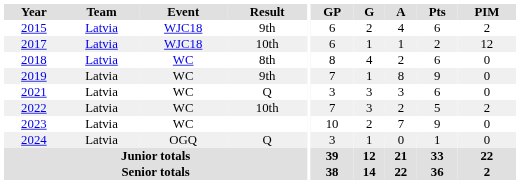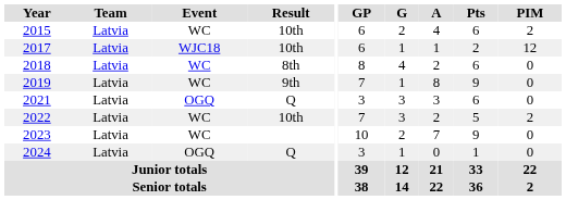 <table border="0" cellpadding="1" cellspacing="0" ID="Table3" style="text-align:center; width:40em">
 <tr ALIGN="center" bgcolor="#e0e0e0">
 <th>Year</th>
 <th>Team</th>
 <th>Event</th>
 <th>Result</th>
 <th rowspan="99" bgcolor="#ffffff"></th>
 <th>GP</th>
 <th>G</th>
 <th>A</th>
 <th>Pts</th>
 <th>PIM</th>
 </tr>
 <tr>
 <td><a href='#'>2015</a></td>
 <td><a href='#'>Latvia</a></td>
-<td><a href='#'>WJC18</a></td>
-<td>9th</td>
+<td>WC</td>
+<td>10th</td>
 <td>6</td>
 <td>2</td>
 <td>4</td>
 <td>6</td>
 <td>2</td>
 </tr>
 <tr bgcolor="#f0f0f0">
 <td><a href='#'>2017</a></td>
 <td><a href='#'>Latvia</a></td>
 <td><a href='#'>WJC18</a></td>
 <td>10th</td>
 <td>6</td>
 <td>1</td>
 <td>1</td>
 <td>2</td>
 <td>12</td>
 </tr>
 <tr>
 <td><a href='#'>2018</a></td>
 <td><a href='#'>Latvia</a></td>
 <td><a href='#'>WC</a></td>
 <td>8th</td>
 <td>8</td>
 <td>4</td>
 <td>2</td>
 <td>6</td>
 <td>0</td>
 </tr>
 <tr bgcolor="#f0f0f0">
 <td><a href='#'>2019</a></td>
 <td>Latvia</td>
 <td>WC</td>
 <td>9th</td>
 <td>7</td>
 <td>1</td>
 <td>8</td>
 <td>9</td>
 <td>0</td>
 </tr>
 <tr>
 <td><a href='#'>2021</a></td>
 <td>Latvia</td>
-<td>WC</td>
+<td><a href='#'>OGQ</a></td>
 <td>Q</td>
 <td>3</td>
 <td>3</td>
 <td>3</td>
 <td>6</td>
 <td>0</td>
 </tr>
 <tr bgcolor="#f0f0f0">
 <td><a href='#'>2022</a></td>
 <td>Latvia</td>
 <td>WC</td>
 <td>10th</td>
 <td>7</td>
 <td>3</td>
 <td>2</td>
 <td>5</td>
 <td>2</td>
 </tr>
 <tr>
 <td><a href='#'>2023</a></td>
 <td>Latvia</td>
 <td>WC</td>
 <td></td>
 <td>10</td>
 <td>2</td>
 <td>7</td>
 <td>9</td>
 <td>0</td>
 </tr>
 <tr bgcolor="#f0f0f0">
 <td><a href='#'>2024</a></td>
 <td>Latvia</td>
 <td>OGQ</td>
 <td>Q</td>
 <td>3</td>
 <td>1</td>
 <td>0</td>
 <td>1</td>
 <td>0</td>
 </tr>
 <tr bgcolor="#e0e0e0">
 <th colspan="4">Junior totals</th>
 <th>39</th>
 <th>12</th>
 <th>21</th>
 <th>33</th>
 <th>22</th>
 </tr>
 <tr bgcolor="#e0e0e0">
 <th colspan="4">Senior totals</th>
 <th>38</th>
 <th>14</th>
 <th>22</th>
 <th>36</th>
 <th>2</th>
 </tr>
 </table>
